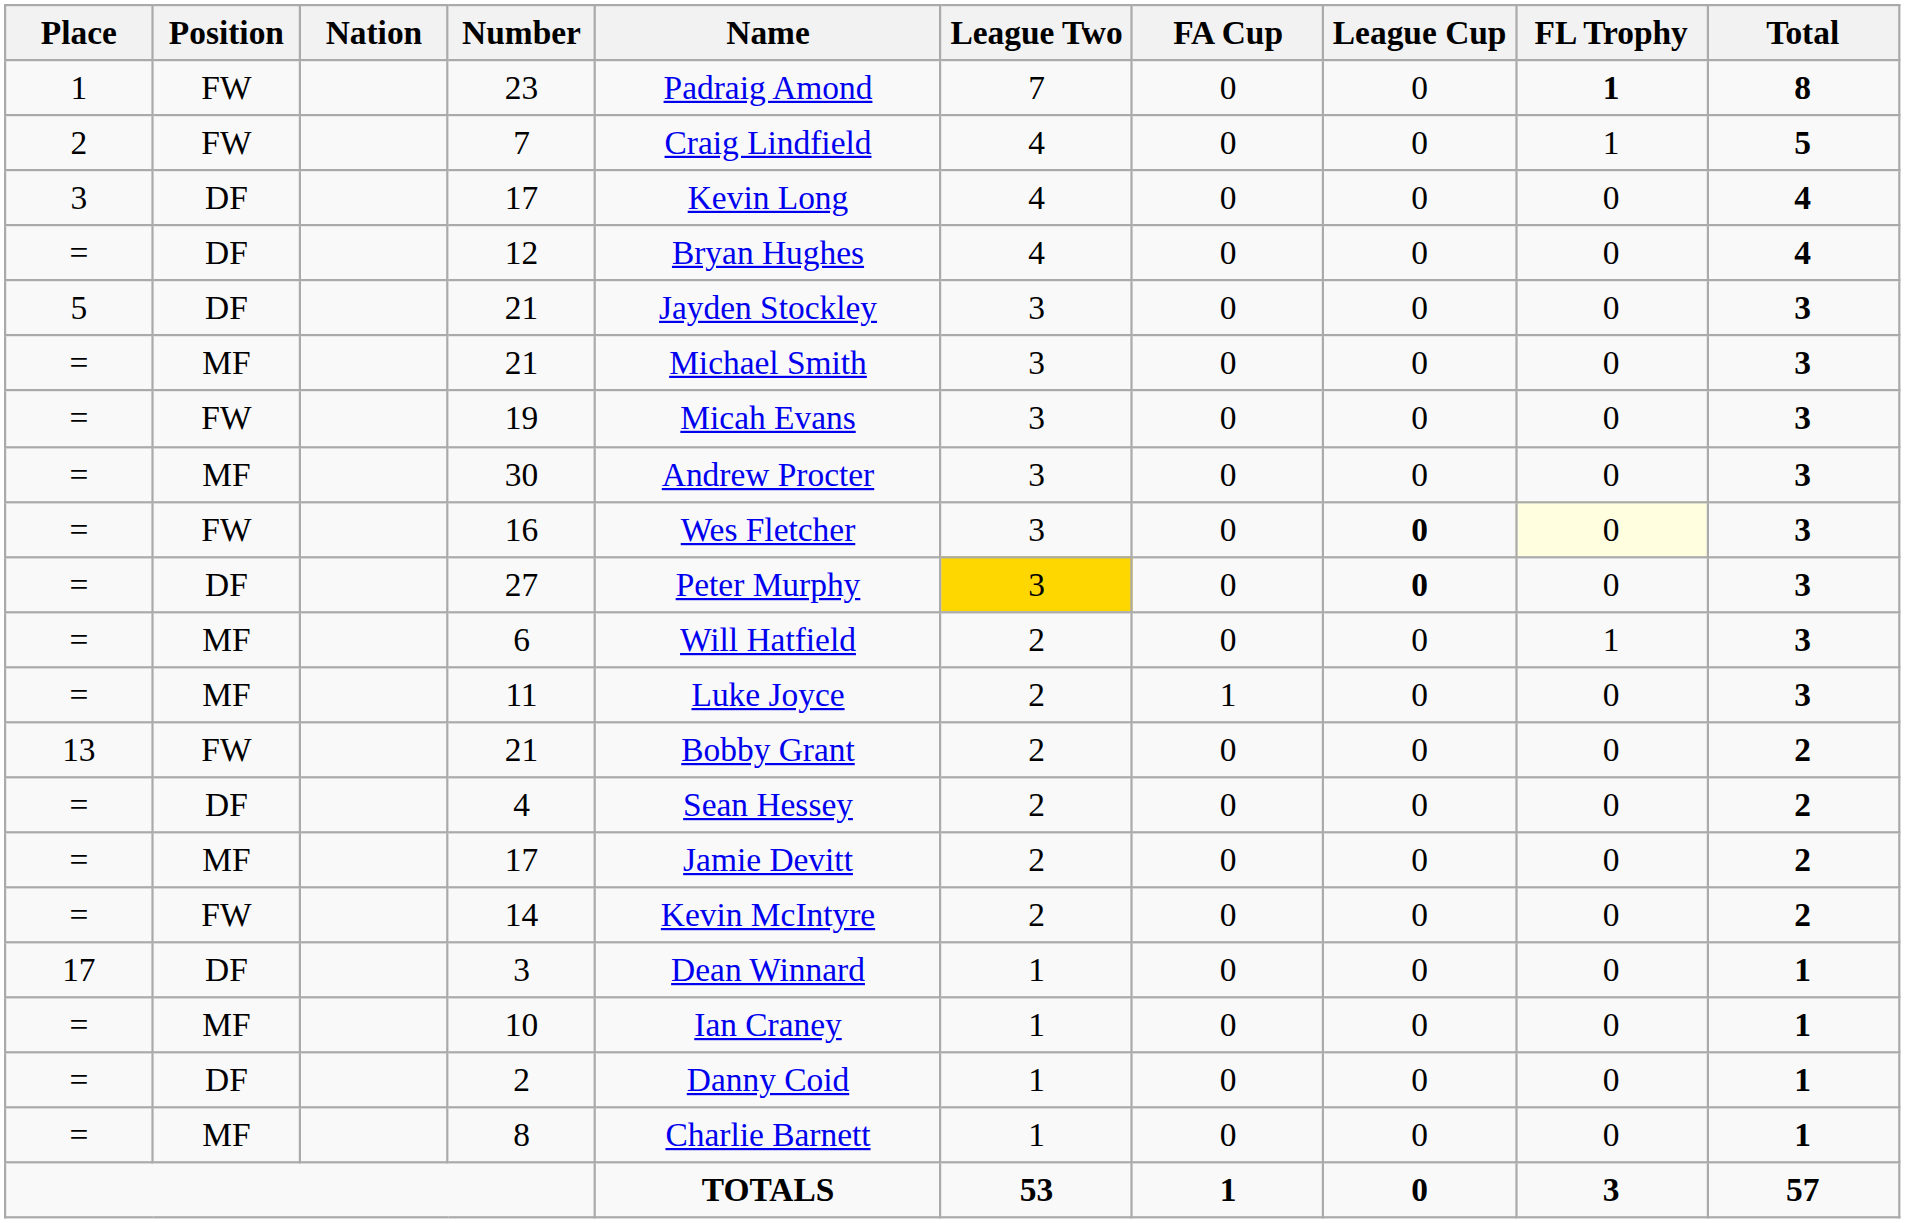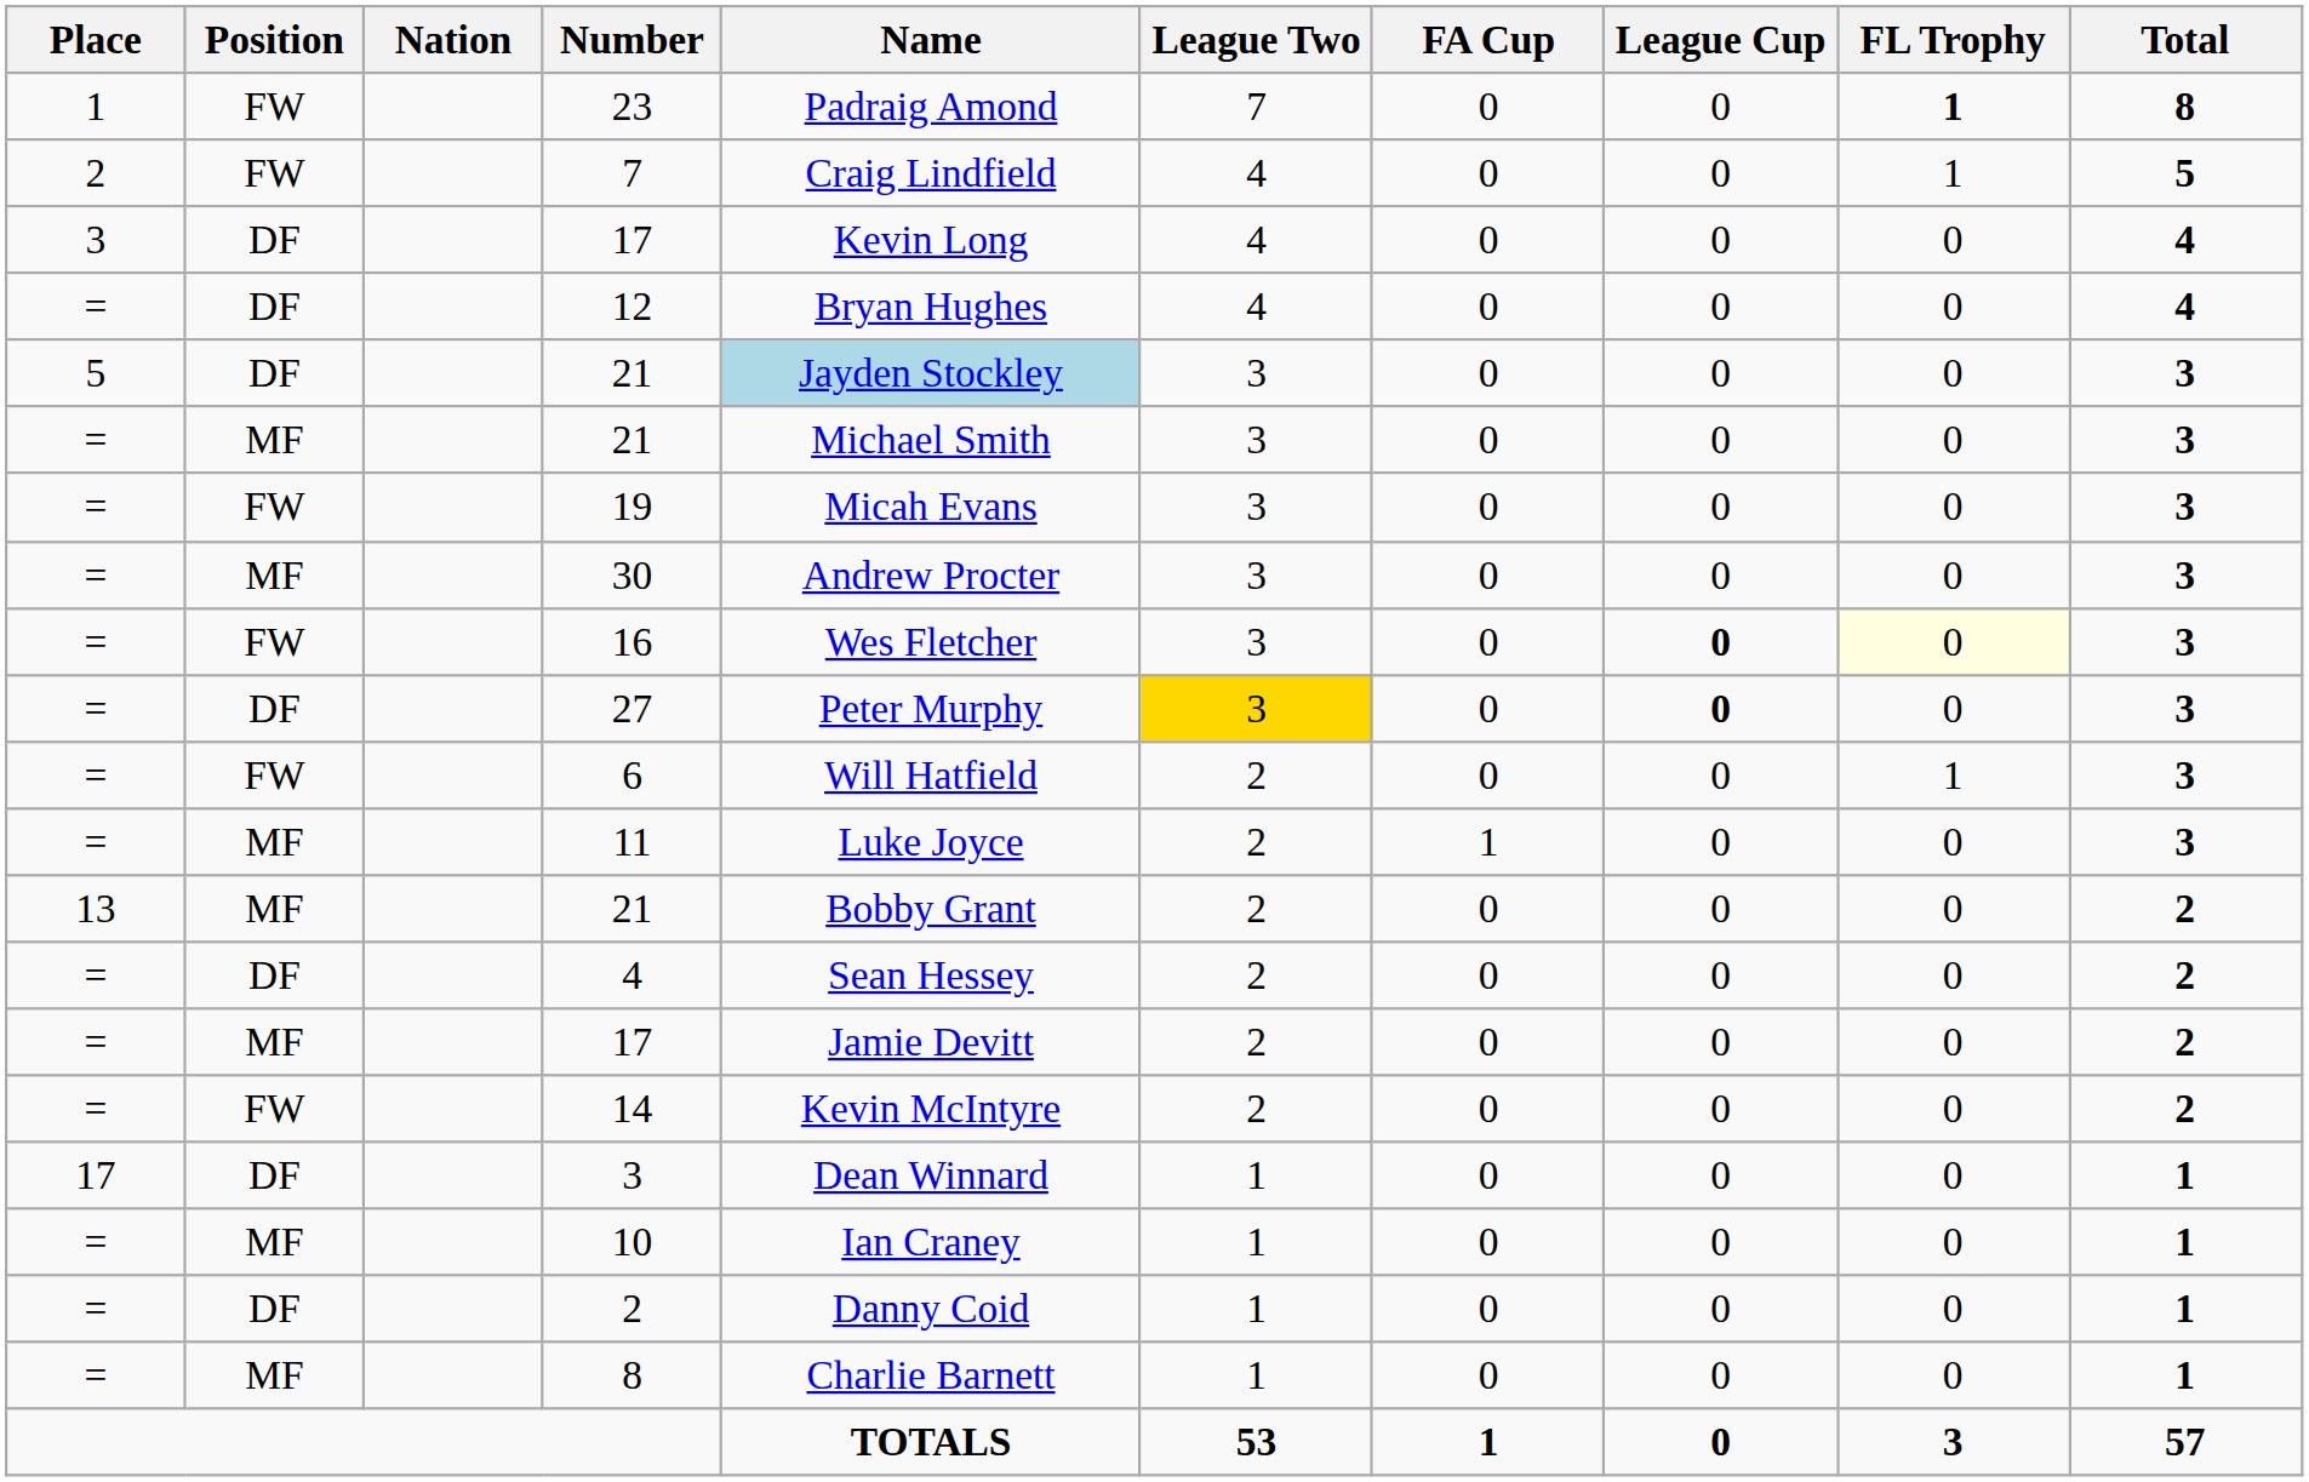 <table class="wikitable" style="font-size: 95%; text-align: center;">
 <tr>
 <th width=60>Place</th>
 <th width=60>Position</th>
 <th width=60>Nation</th>
 <th width=60>Number</th>
 <th width=150>Name</th>
 <th width=80>League Two</th>
 <th width=80>FA Cup</th>
 <th width=80>League Cup</th>
 <th width=80>FL Trophy</th>
 <th width=80>Total</th>
 </tr>
 <tr>
 <td>1</td>
 <td>FW</td>
 <td></td>
 <td>23</td>
 <td><a href='#'>Padraig Amond</a></td>
 <td>7</td>
 <td>0</td>
 <td>0</td>
 <td><strong>1</strong></td>
 <td><strong>8</strong></td>
 </tr>
 <tr>
 <td>2</td>
 <td>FW</td>
 <td></td>
 <td>7</td>
 <td><a href='#'>Craig Lindfield</a></td>
 <td>4</td>
 <td>0</td>
 <td>0</td>
 <td>1</td>
 <td><strong>5</strong></td>
 </tr>
 <tr>
 <td>3</td>
 <td>DF</td>
 <td></td>
 <td>17</td>
 <td><a href='#'>Kevin Long</a></td>
 <td>4</td>
 <td>0</td>
 <td>0</td>
 <td>0</td>
 <td><strong>4</strong></td>
 </tr>
 <tr>
 <td>=</td>
 <td>DF</td>
 <td></td>
 <td>12</td>
 <td><a href='#'>Bryan Hughes</a></td>
 <td>4</td>
 <td>0</td>
 <td>0</td>
 <td>0</td>
 <td><strong>4</strong></td>
 </tr>
 <tr>
 <td>5</td>
 <td>DF</td>
 <td></td>
 <td>21</td>
-<td><a href='#'>Jayden Stockley</a></td>
+<td style="background: lightblue;"><a href='#'>Jayden Stockley</a></td>
 <td>3</td>
 <td>0</td>
 <td>0</td>
 <td>0</td>
 <td><strong>3</strong></td>
 </tr>
 <tr>
 <td>=</td>
 <td>MF</td>
 <td></td>
 <td>21</td>
 <td><a href='#'>Michael Smith</a></td>
 <td>3</td>
 <td>0</td>
 <td>0</td>
 <td>0</td>
 <td><strong>3</strong></td>
 </tr>
 <tr>
 <td>=</td>
 <td>FW</td>
 <td></td>
 <td>19</td>
 <td><a href='#'>Micah Evans</a></td>
 <td>3</td>
 <td>0</td>
 <td>0</td>
 <td>0</td>
 <td><strong>3</strong></td>
 </tr>
 <tr>
 <td>=</td>
 <td>MF</td>
 <td></td>
 <td>30</td>
 <td><a href='#'>Andrew Procter</a></td>
 <td>3</td>
 <td>0</td>
 <td>0</td>
 <td>0</td>
 <td><strong>3</strong></td>
 </tr>
 <tr>
 <td>=</td>
 <td>FW</td>
 <td></td>
 <td>16</td>
 <td><a href='#'>Wes Fletcher</a></td>
 <td>3</td>
 <td>0</td>
 <td><strong>0</strong></td>
 <td style="background: lightyellow;">0</td>
 <td><strong>3</strong></td>
 </tr>
 <tr>
 <td>=</td>
 <td>DF</td>
 <td></td>
 <td>27</td>
 <td><a href='#'>Peter Murphy</a></td>
 <td style="background: gold;">3</td>
 <td>0</td>
 <td><strong>0</strong></td>
 <td>0</td>
 <td><strong>3</strong></td>
 </tr>
 <tr>
 <td>=</td>
-<td>MF</td>
+<td>FW</td>
 <td></td>
 <td>6</td>
 <td><a href='#'>Will Hatfield</a></td>
 <td>2</td>
 <td>0</td>
 <td>0</td>
 <td>1</td>
 <td><strong>3</strong></td>
 </tr>
 <tr>
 <td>=</td>
 <td>MF</td>
 <td></td>
 <td>11</td>
 <td><a href='#'>Luke Joyce</a></td>
 <td>2</td>
 <td>1</td>
 <td>0</td>
 <td>0</td>
 <td><strong>3</strong></td>
 </tr>
 <tr>
 <td>13</td>
-<td>FW</td>
+<td>MF</td>
 <td></td>
 <td>21</td>
 <td><a href='#'>Bobby Grant</a></td>
 <td>2</td>
 <td>0</td>
 <td>0</td>
 <td>0</td>
 <td><strong>2</strong></td>
 </tr>
 <tr>
 <td>=</td>
 <td>DF</td>
 <td></td>
 <td>4</td>
 <td><a href='#'>Sean Hessey</a></td>
 <td>2</td>
 <td>0</td>
 <td>0</td>
 <td>0</td>
 <td><strong>2</strong></td>
 </tr>
 <tr>
 <td>=</td>
 <td>MF</td>
 <td></td>
 <td>17</td>
 <td><a href='#'>Jamie Devitt</a></td>
 <td>2</td>
 <td>0</td>
 <td>0</td>
 <td>0</td>
 <td><strong>2</strong></td>
 </tr>
 <tr>
 <td>=</td>
 <td>FW</td>
 <td></td>
 <td>14</td>
 <td><a href='#'>Kevin McIntyre</a></td>
 <td>2</td>
 <td>0</td>
 <td>0</td>
 <td>0</td>
 <td><strong>2</strong></td>
 </tr>
 <tr>
 <td>17</td>
 <td>DF</td>
 <td></td>
 <td>3</td>
 <td><a href='#'>Dean Winnard</a></td>
 <td>1</td>
 <td>0</td>
 <td>0</td>
 <td>0</td>
 <td><strong>1</strong></td>
 </tr>
 <tr>
 <td>=</td>
 <td>MF</td>
 <td></td>
 <td>10</td>
 <td><a href='#'>Ian Craney</a></td>
 <td>1</td>
 <td>0</td>
 <td>0</td>
 <td>0</td>
 <td><strong>1</strong></td>
 </tr>
 <tr>
 <td>=</td>
 <td>DF</td>
 <td></td>
 <td>2</td>
 <td><a href='#'>Danny Coid</a></td>
 <td>1</td>
 <td>0</td>
 <td>0</td>
 <td>0</td>
 <td><strong>1</strong></td>
 </tr>
 <tr>
 <td>=</td>
 <td>MF</td>
 <td></td>
 <td>8</td>
 <td><a href='#'>Charlie Barnett</a></td>
 <td>1</td>
 <td>0</td>
 <td>0</td>
 <td>0</td>
 <td><strong>1</strong></td>
 </tr>
 <tr>
 <td colspan="4"></td>
 <td><strong>TOTALS</strong></td>
 <td><strong>53</strong></td>
 <td><strong>1</strong></td>
 <td><strong>0</strong></td>
 <td><strong>3</strong></td>
 <td><strong>57</strong></td>
 </tr>
 </table>
